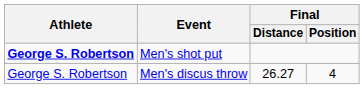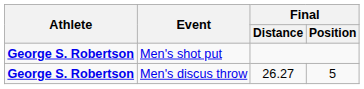 <table class=wikitable style=font-size:90%;text-align:center>
 <tr>
 <th rowspan=2>Athlete</th>
 <th rowspan=2>Event</th>
 <th colspan=2>Final</th>
 </tr>
 <tr style=font-size:95%>
 <th>Distance</th>
 <th>Position</th>
 </tr>
 <tr>
 <td align=left><strong><a href='#'>George S. Robertson</a></strong></td>
 <td align=left><a href='#'>Men's shot put</a></td>
 <td colspan=2></td>
 </tr>
 <tr>
-<td align=left><a href='#'>George S. Robertson</a></td>
+<td align=left><strong><a href='#'>George S. Robertson</a></strong></td>
 <td align=left><a href='#'>Men's discus throw</a></td>
 <td>26.27</td>
-<td>4</td>
+<td>5</td>
 </tr>
 </table>
